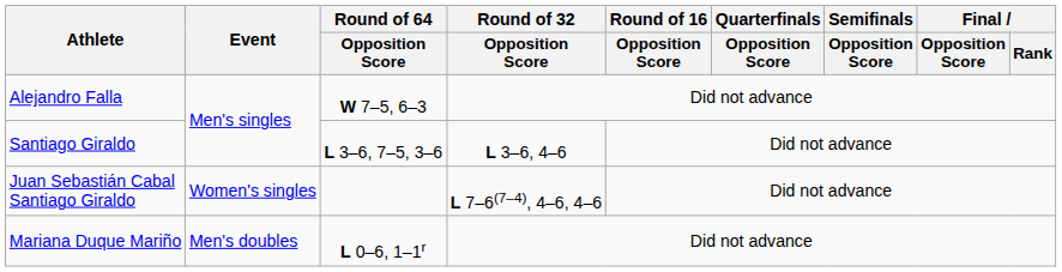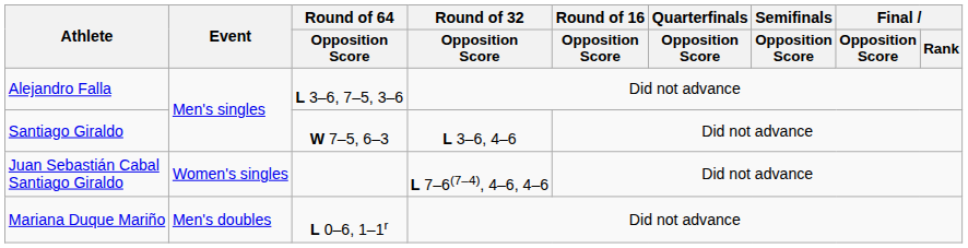 <table class=wikitable style="font-size:90%">
 <tr>
 <th rowspan="2">Athlete</th>
 <th rowspan="2">Event</th>
 <th>Round of 64</th>
 <th>Round of 32</th>
 <th>Round of 16</th>
 <th>Quarterfinals</th>
 <th>Semifinals</th>
 <th colspan=2>Final / </th>
 </tr>
 <tr style="font-size:95%">
 <th>Opposition<br>Score</th>
 <th>Opposition<br>Score</th>
 <th>Opposition<br>Score</th>
 <th>Opposition<br>Score</th>
 <th>Opposition<br>Score</th>
 <th>Opposition<br>Score</th>
 <th>Rank</th>
 </tr>
 <tr align=center>
 <td align=left><a href='#'>Alejandro Falla</a></td>
 <td align=left rowspan=2><a href='#'>Men's singles</a></td>
-<td><br><strong>W</strong> 7–5, 6–3</td>
+<td><br><strong>L</strong> 3–6, 7–5, 3–6</td>
 <td colspan=6>Did not advance</td>
 </tr>
 <tr align=center>
 <td align=left><a href='#'>Santiago Giraldo</a></td>
-<td><br><strong>L</strong> 3–6, 7–5, 3–6</td>
+<td><br><strong>W</strong> 7–5, 6–3</td>
 <td><br><strong>L</strong> 3–6, 4–6</td>
 <td colspan=5>Did not advance</td>
 </tr>
 <tr align=center>
 <td align=left><a href='#'>Juan Sebastián Cabal</a><br><a href='#'>Santiago Giraldo</a></td>
 <td align=left><a href='#'>Women's singles</a></td>
 <td></td>
 <td><br><strong>L</strong> 7–6<sup>(7–4)</sup>, 4–6, 4–6</td>
 <td colspan=5>Did not advance</td>
 </tr>
 <tr align=center>
 <td align=left><a href='#'>Mariana Duque Mariño</a></td>
 <td align=left><a href='#'>Men's doubles</a></td>
 <td><br><strong>L</strong> 0–6, 1–1<sup>r</sup></td>
 <td colspan=6>Did not advance</td>
 </tr>
 </table>
